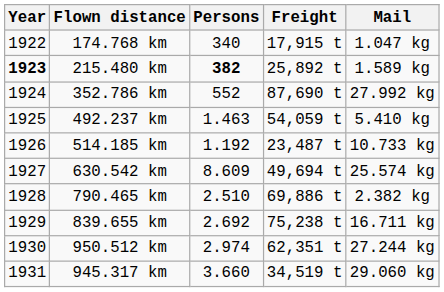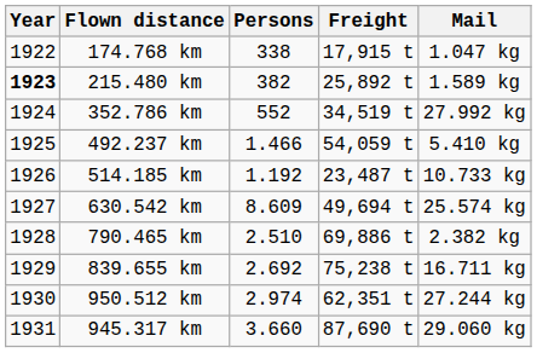 <table class="wikitable">
 <tr>
 <th>Year</th>
 <th>Flown distance</th>
 <th>Persons</th>
 <th>Freight</th>
 <th>Mail</th>
 </tr>
 <tr>
 <td>1922</td>
 <td align="center">174.768 km</td>
-<td align="center">340</td>
+<td align="center">338</td>
 <td align="center">17,915 t</td>
 <td align="center">1.047 kg</td>
 </tr>
 <tr>
 <td><strong>1923</strong></td>
 <td align="center">215.480 km</td>
-<td align="center"><strong>382</strong></td>
+<td align="center">382</td>
 <td align="center">25,892 t</td>
 <td align="center">1.589 kg</td>
 </tr>
 <tr>
 <td>1924</td>
 <td align="center">352.786 km</td>
 <td align="center">552</td>
-<td align="center">87,690 t</td>
+<td align="center">34,519 t</td>
 <td align="center">27.992 kg</td>
 </tr>
 <tr>
 <td>1925</td>
 <td align="center">492.237 km</td>
-<td align="center">1.463</td>
+<td align="center">1.466</td>
 <td align="center">54,059 t</td>
 <td align="center">5.410 kg</td>
 </tr>
 <tr>
 <td>1926</td>
 <td align="center">514.185 km</td>
 <td align="center">1.192</td>
 <td align="center">23,487 t</td>
 <td align="center">10.733 kg</td>
 </tr>
 <tr>
 <td>1927</td>
 <td align="center">630.542 km</td>
 <td align="center">8.609</td>
 <td align="center">49,694 t</td>
 <td align="center">25.574 kg</td>
 </tr>
 <tr>
 <td>1928</td>
 <td align="center">790.465 km</td>
 <td align="center">2.510</td>
 <td align="center">69,886 t</td>
 <td align="center">2.382 kg</td>
 </tr>
 <tr>
 <td>1929</td>
 <td align="center">839.655 km</td>
 <td align="center">2.692</td>
 <td align="center">75,238 t</td>
 <td align="center">16.711 kg</td>
 </tr>
 <tr>
 <td>1930</td>
 <td align="center">950.512 km</td>
 <td align="center">2.974</td>
 <td align="center">62,351 t</td>
 <td align="center">27.244 kg</td>
 </tr>
 <tr>
 <td>1931</td>
 <td align="center">945.317 km</td>
 <td align="center">3.660</td>
-<td align="center">34,519 t</td>
+<td align="center">87,690 t</td>
 <td align="center">29.060 kg</td>
 </tr>
 </table>
